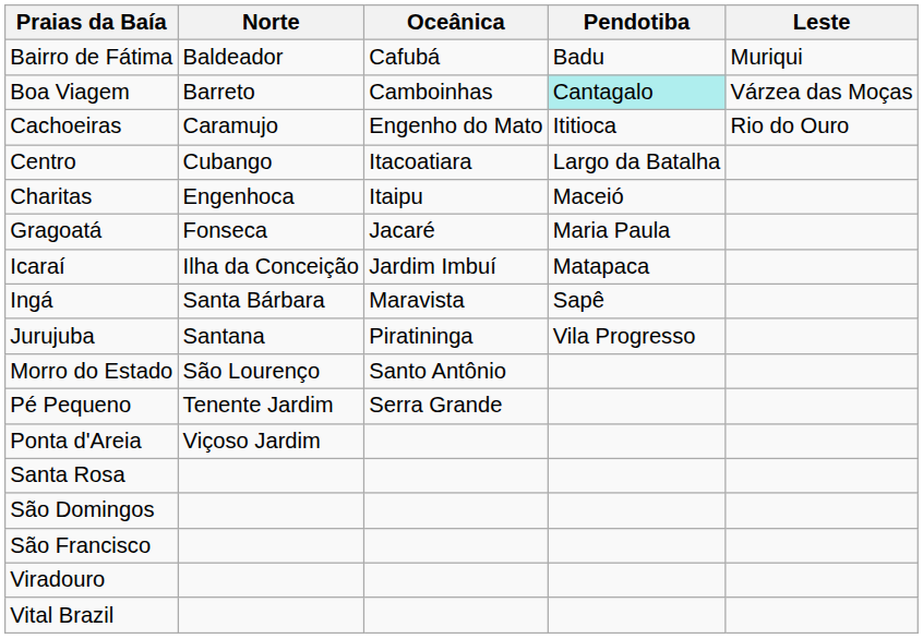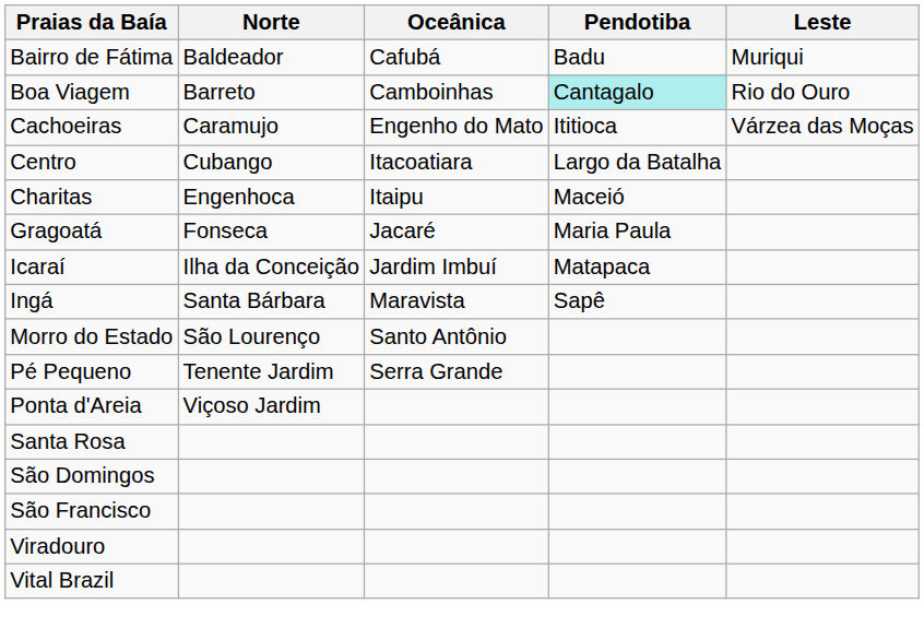 <table class="wikitable">
 <tr>
 <th>Praias da Baía</th>
 <th>Norte</th>
 <th>Oceânica</th>
 <th>Pendotiba</th>
 <th>Leste</th>
 </tr>
 <tr>
 <td>Bairro de Fátima</td>
 <td>Baldeador</td>
 <td>Cafubá</td>
 <td>Badu</td>
 <td>Muriqui</td>
 </tr>
 <tr>
 <td>Boa Viagem</td>
 <td>Barreto</td>
 <td>Camboinhas</td>
 <td style="background: paleturquoise;">Cantagalo</td>
-<td>Várzea das Moças</td>
+<td>Rio do Ouro</td>
 </tr>
 <tr>
 <td>Cachoeiras</td>
 <td>Caramujo</td>
 <td>Engenho do Mato</td>
 <td>Ititioca</td>
-<td>Rio do Ouro</td>
+<td>Várzea das Moças</td>
 </tr>
 <tr>
 <td>Centro</td>
 <td>Cubango</td>
 <td>Itacoatiara</td>
 <td>Largo da Batalha</td>
 <td></td>
 </tr>
 <tr>
 <td>Charitas</td>
 <td>Engenhoca</td>
 <td>Itaipu</td>
 <td>Maceió</td>
 <td></td>
 </tr>
 <tr>
 <td>Gragoatá</td>
 <td>Fonseca</td>
 <td>Jacaré</td>
 <td>Maria Paula</td>
 <td></td>
 </tr>
 <tr>
 <td>Icaraí</td>
 <td>Ilha da Conceição</td>
 <td>Jardim Imbuí</td>
 <td>Matapaca</td>
 <td></td>
 </tr>
 <tr>
 <td>Ingá</td>
 <td>Santa Bárbara</td>
 <td>Maravista</td>
 <td>Sapê</td>
-<td></td>
-</tr>
-<tr>
-<td>Jurujuba</td>
-<td>Santana</td>
-<td>Piratininga</td>
-<td>Vila Progresso</td>
 <td></td>
 </tr>
 <tr>
 <td>Morro do Estado</td>
 <td>São Lourenço</td>
 <td>Santo Antônio</td>
 <td></td>
 <td></td>
 </tr>
 <tr>
 <td>Pé Pequeno</td>
 <td>Tenente Jardim</td>
 <td>Serra Grande</td>
 <td></td>
 <td></td>
 </tr>
 <tr>
 <td>Ponta d'Areia</td>
 <td>Viçoso Jardim</td>
 <td></td>
 <td></td>
 <td></td>
 </tr>
 <tr>
 <td>Santa Rosa</td>
 <td></td>
 <td></td>
 <td></td>
 <td></td>
 </tr>
 <tr>
 <td>São Domingos</td>
 <td></td>
 <td></td>
 <td></td>
 <td></td>
 </tr>
 <tr>
 <td>São Francisco</td>
 <td></td>
 <td></td>
 <td></td>
 <td></td>
 </tr>
 <tr>
 <td>Viradouro</td>
 <td></td>
 <td></td>
 <td></td>
 <td></td>
 </tr>
 <tr>
 <td>Vital Brazil</td>
 <td></td>
 <td></td>
 <td></td>
 <td></td>
 </tr>
 </table>
